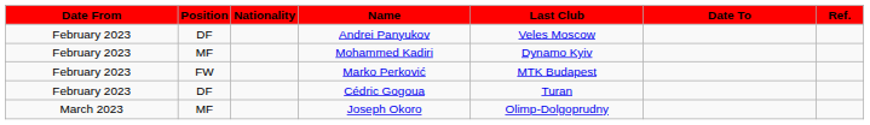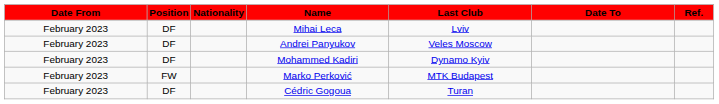 <table class="wikitable"  style="text-align:center; font-size:90%; ">
 <tr>
 <th style="background:#FF0000; color:#000000; width:200px;">Date From</th>
 <th style="background:#FF0000; color:#000000; width:50px;">Position</th>
 <th style="background:#FF0000; color:#000000; width:50px;">Nationality</th>
 <th style="background:#FF0000; color:#000000; width:200px;">Name</th>
 <th style="background:#FF0000; color:#000000; width:200px;">Last Club</th>
 <th style="background:#FF0000; color:#000000; width:200px;">Date To</th>
 <th style="background:#FF0000; color:#000000; width:50px;">Ref.</th>
 </tr>
 <tr>
 <td>February 2023</td>
 <td>DF</td>
 <td></td>
+<td><a href='#'>Mihai Leca</a></td>
+<td><a href='#'>Lviv</a></td>
+<td></td>
+<td></td>
+</tr>
+<tr>
+<td>February 2023</td>
+<td>DF</td>
+<td></td>
 <td><a href='#'>Andrei Panyukov</a></td>
 <td><a href='#'>Veles Moscow</a></td>
 <td></td>
 <td></td>
 </tr>
 <tr>
 <td>February 2023</td>
-<td>MF</td>
+<td>DF</td>
 <td></td>
 <td><a href='#'>Mohammed Kadiri</a></td>
 <td><a href='#'>Dynamo Kyiv</a></td>
 <td></td>
 <td></td>
 </tr>
 <tr>
 <td>February 2023</td>
 <td>FW</td>
 <td></td>
 <td><a href='#'>Marko Perković</a></td>
 <td><a href='#'>MTK Budapest</a></td>
 <td></td>
 <td></td>
 </tr>
 <tr>
 <td>February 2023</td>
 <td>DF</td>
 <td></td>
 <td><a href='#'>Cédric Gogoua</a></td>
 <td><a href='#'>Turan</a></td>
 <td></td>
 <td></td>
 </tr>
-<tr>
-<td>March 2023</td>
-<td>MF</td>
-<td></td>
-<td><a href='#'>Joseph Okoro</a></td>
-<td><a href='#'>Olimp-Dolgoprudny</a></td>
-<td></td>
-<td></td>
-</tr>
 </table>
